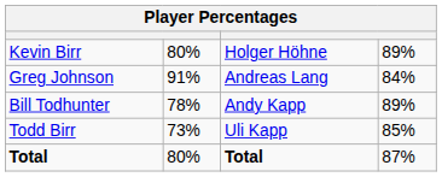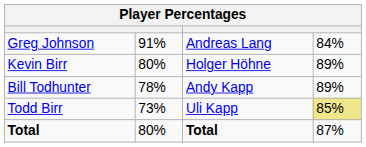 <table class="wikitable">
 <tr>
 <th colspan=4 width=400>Player Percentages</th>
 </tr>
 <tr>
 <th colspan=2 width=200></th>
 <th colspan=2 width=200></th>
 </tr>
 <tr>
+<td><a href='#'>Greg Johnson</a></td>
+<td>91%</td>
+<td><a href='#'>Andreas Lang</a></td>
+<td>84%</td>
+</tr>
+<tr>
 <td><a href='#'>Kevin Birr</a></td>
 <td>80%</td>
 <td><a href='#'>Holger Höhne</a></td>
 <td>89%</td>
-</tr>
-<tr>
-<td><a href='#'>Greg Johnson</a></td>
-<td>91%</td>
-<td><a href='#'>Andreas Lang</a></td>
-<td>84%</td>
 </tr>
 <tr>
 <td><a href='#'>Bill Todhunter</a></td>
 <td>78%</td>
 <td><a href='#'>Andy Kapp</a></td>
 <td>89%</td>
 </tr>
 <tr>
 <td><a href='#'>Todd Birr</a></td>
 <td>73%</td>
 <td><a href='#'>Uli Kapp</a></td>
-<td>85%</td>
+<td style="background: khaki;">85%</td>
 </tr>
 <tr>
 <td><strong>Total</strong></td>
 <td>80%</td>
 <td><strong>Total</strong></td>
 <td>87%</td>
 </tr>
 </table>
